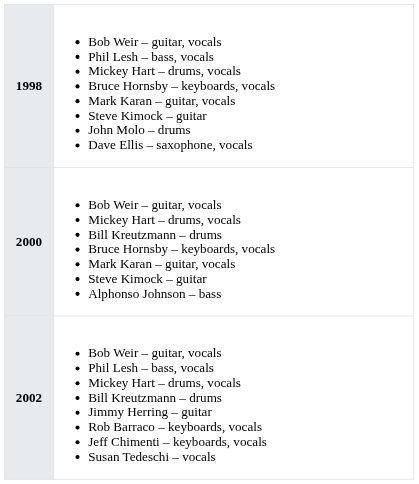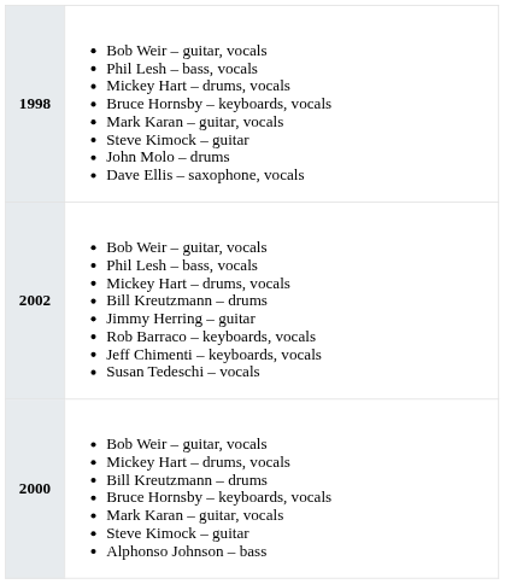 <table class="toccolours" border=1 cellpadding=2 cellspacing=0 style="width: 500px; margin: 0 0 1em 1em; border-collapse: collapse; border: 1px solid #E2E2E2;">
 <tr>
 <th bgcolor="#E7EBEE">1998</th>
 <td><br><ul><li>Bob Weir – guitar, vocals</li><li>Phil Lesh – bass, vocals</li><li>Mickey Hart – drums, vocals</li><li>Bruce Hornsby – keyboards, vocals</li><li>Mark Karan – guitar, vocals</li><li>Steve Kimock – guitar</li><li>John Molo – drums</li><li>Dave Ellis – saxophone, vocals</li></ul></td>
 </tr>
 <tr>
+<th bgcolor="#E7EBEE">2002</th>
+<td><br><ul><li>Bob Weir – guitar, vocals</li><li>Phil Lesh – bass, vocals</li><li>Mickey Hart – drums, vocals</li><li>Bill Kreutzmann – drums</li><li>Jimmy Herring – guitar</li><li>Rob Barraco – keyboards, vocals</li><li>Jeff Chimenti – keyboards, vocals</li><li>Susan Tedeschi – vocals</li></ul></td>
+</tr>
+<tr>
 <th bgcolor="#E7EBEE">2000</th>
 <td><br><ul><li>Bob Weir – guitar, vocals</li><li>Mickey Hart – drums, vocals</li><li>Bill Kreutzmann – drums</li><li>Bruce Hornsby – keyboards, vocals</li><li>Mark Karan – guitar, vocals</li><li>Steve Kimock – guitar</li><li>Alphonso Johnson – bass</li></ul></td>
 </tr>
-<tr>
-<th bgcolor="#E7EBEE">2002</th>
-<td><br><ul><li>Bob Weir – guitar, vocals</li><li>Phil Lesh – bass, vocals</li><li>Mickey Hart – drums, vocals</li><li>Bill Kreutzmann – drums</li><li>Jimmy Herring – guitar</li><li>Rob Barraco – keyboards, vocals</li><li>Jeff Chimenti – keyboards, vocals</li><li>Susan Tedeschi – vocals</li></ul></td>
-</tr>
 </table>
